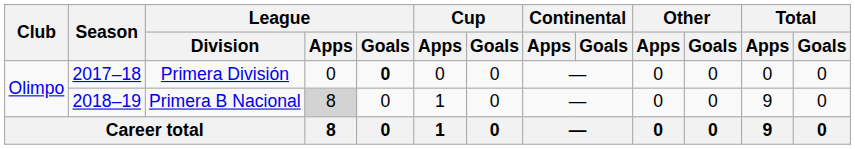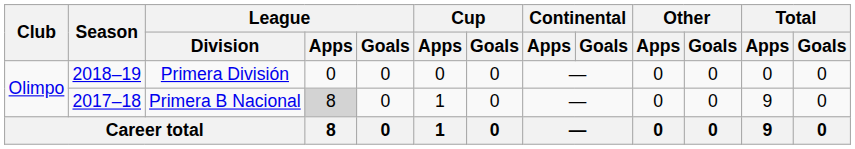 <table class="wikitable" style="text-align:center">
 <tr>
 <th rowspan="2">Club</th>
 <th rowspan="2">Season</th>
 <th colspan="3">League</th>
 <th colspan="2">Cup</th>
 <th colspan="2">Continental</th>
 <th colspan="2">Other</th>
 <th colspan="2">Total</th>
 </tr>
 <tr>
 <th>Division</th>
 <th>Apps</th>
 <th>Goals</th>
 <th>Apps</th>
 <th>Goals</th>
 <th>Apps</th>
 <th>Goals</th>
 <th>Apps</th>
 <th>Goals</th>
 <th>Apps</th>
 <th>Goals</th>
 </tr>
 <tr>
 <td rowspan="2"><a href='#'>Olimpo</a></td>
-<td><a href='#'>2017–18</a></td>
+<td><a href='#'>2018–19</a></td>
 <td rowspan="1"><a href='#'>Primera División</a></td>
 <td>0</td>
-<td><strong>0</strong></td>
+<td>0</td>
 <td>0</td>
 <td>0</td>
 <td colspan="2">—</td>
 <td>0</td>
 <td>0</td>
 <td>0</td>
 <td>0</td>
 </tr>
 <tr>
-<td><a href='#'>2018–19</a></td>
+<td><a href='#'>2017–18</a></td>
 <td rowspan="1"><a href='#'>Primera B Nacional</a></td>
 <td style="background: lightgrey;">8</td>
 <td>0</td>
 <td>1</td>
 <td>0</td>
 <td colspan="2">—</td>
 <td>0</td>
 <td>0</td>
 <td>9</td>
 <td>0</td>
 </tr>
 <tr>
 <th colspan="3">Career total</th>
 <th>8</th>
 <th>0</th>
 <th>1</th>
 <th>0</th>
 <th colspan="2">—</th>
 <th>0</th>
 <th>0</th>
 <th>9</th>
 <th>0</th>
 </tr>
 </table>
